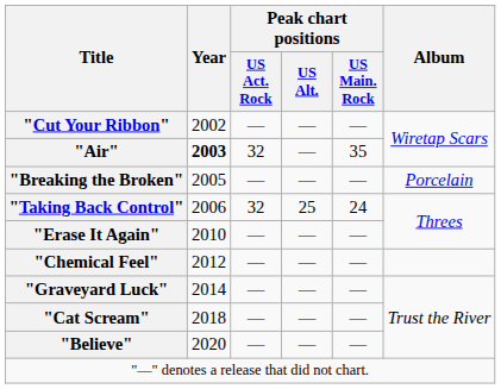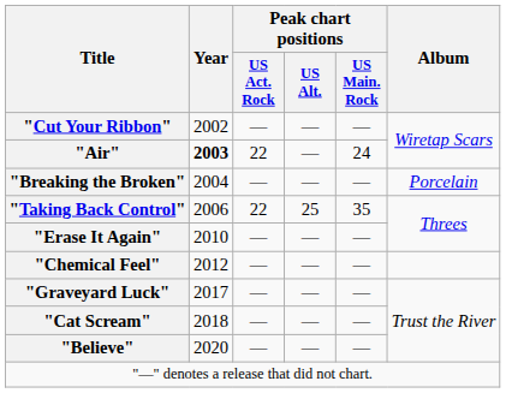 <table class="wikitable plainrowheaders" style="text-align:center">
 <tr>
 <th scope="col" rowspan="2">Title</th>
 <th scope="col" rowspan="2">Year</th>
 <th scope="col" colspan="3">Peak chart positions</th>
 <th scope="col" rowspan="2">Album</th>
 </tr>
 <tr>
 <th scope="col" style="width:3em; font-size:85%"><a href='#'>US<br>Act.<br>Rock</a><br></th>
 <th scope="col" style="width:3em; font-size:85%"><a href='#'>US<br>Alt.</a><br></th>
 <th scope="col" style="width:3em; font-size:85%"><a href='#'>US<br>Main.<br>Rock</a><br></th>
 </tr>
 <tr>
 <th scope="row">"<a href='#'>Cut Your Ribbon</a>"</th>
 <td>2002</td>
 <td>—</td>
 <td>—</td>
 <td>—</td>
 <td rowspan="2"><em><a href='#'>Wiretap Scars</a></em></td>
 </tr>
 <tr>
 <th scope="row">"Air"</th>
 <td><strong>2003</strong></td>
-<td>32</td>
+<td>22</td>
 <td>—</td>
-<td>35</td>
+<td>24</td>
 </tr>
 <tr>
 <th scope="row">"Breaking the Broken"</th>
-<td>2005</td>
+<td>2004</td>
 <td>—</td>
 <td>—</td>
 <td>—</td>
 <td><em><a href='#'>Porcelain</a></em></td>
 </tr>
 <tr>
 <th scope="row">"<a href='#'>Taking Back Control</a>"</th>
 <td>2006</td>
-<td>32</td>
+<td>22</td>
 <td>25</td>
-<td>24</td>
+<td>35</td>
 <td rowspan="2"><em><a href='#'>Threes</a></em></td>
 </tr>
 <tr>
 <th scope="row">"Erase It Again"</th>
 <td>2010</td>
 <td>—</td>
 <td>—</td>
 <td>—</td>
 </tr>
 <tr>
 <th scope="row">"Chemical Feel"</th>
 <td>2012</td>
 <td>—</td>
 <td>—</td>
 <td>—</td>
 <td></td>
 </tr>
 <tr>
 <th scope="row">"Graveyard Luck"</th>
-<td>2014</td>
+<td>2017</td>
 <td>—</td>
 <td>—</td>
 <td>—</td>
 <td rowspan="3"><em>Trust the River</em></td>
 </tr>
 <tr>
 <th scope="row">"Cat Scream"</th>
 <td>2018</td>
 <td>—</td>
 <td>—</td>
 <td>—</td>
 </tr>
 <tr>
 <th scope="row">"Believe"</th>
 <td>2020</td>
 <td>—</td>
 <td>—</td>
 <td>—</td>
 </tr>
 <tr>
 <td colspan="13" style="text-align:center; font-size:85%;">"—" denotes a release that did not chart.</td>
 </tr>
 </table>
